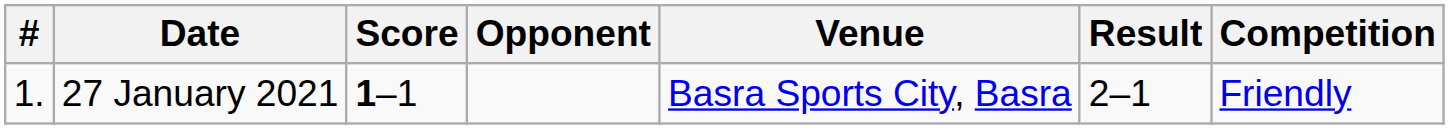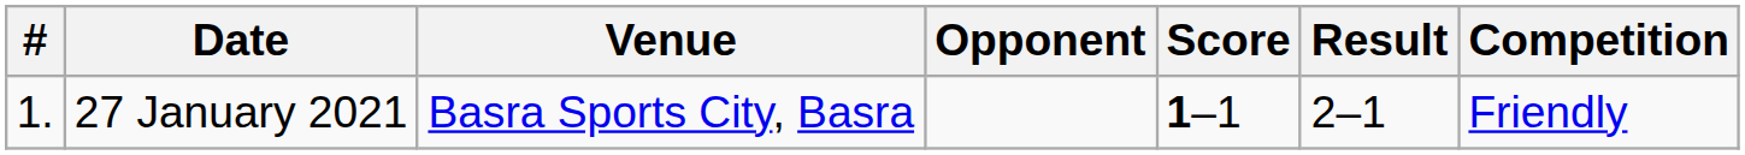 <table class="wikitable">
 <tr>
 <th>#</th>
 <th>Date</th>
+<th>Venue</th>
+<th>Opponent</th>
 <th>Score</th>
-<th>Opponent</th>
-<th>Venue</th>
 <th>Result</th>
 <th>Competition</th>
 </tr>
 <tr>
 <td>1.</td>
 <td>27 January 2021</td>
+<td rowspan=1><a href='#'>Basra Sports City</a>, <a href='#'>Basra</a></td>
+<td></td>
 <td><strong>1</strong>–1</td>
-<td></td>
-<td rowspan=1><a href='#'>Basra Sports City</a>, <a href='#'>Basra</a></td>
 <td>2–1</td>
 <td><a href='#'>Friendly</a></td>
 </tr>
 </table>
